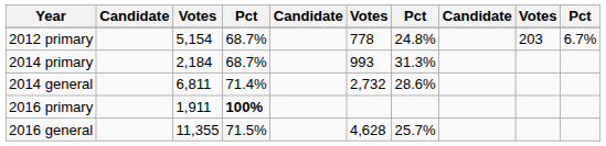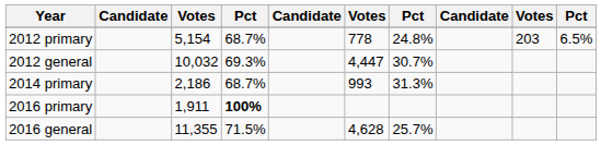 <table class="wikitable" style="margin:0.5em ; font-size:95%">
 <tr>
 <th>Year</th>
 <th>Candidate</th>
 <th>Votes</th>
 <th>Pct</th>
 <th>Candidate</th>
 <th>Votes</th>
 <th>Pct</th>
 <th>Candidate</th>
 <th>Votes</th>
 <th>Pct</th>
 </tr>
 <tr>
 </tr>
 <tr>
 <td>2012 primary</td>
 <td></td>
 <td>5,154</td>
 <td>68.7%</td>
 <td></td>
 <td>778</td>
 <td>24.8%</td>
 <td></td>
 <td>203</td>
-<td>6.7%</td>
+<td>6.5%</td>
 </tr>
 <tr>
-<td>2014 primary</td>
+<td>2012 general</td>
 <td></td>
-<td>2,184</td>
-<td>68.7%</td>
+<td>10,032</td>
+<td>69.3%</td>
 <td></td>
-<td>993</td>
-<td>31.3%</td>
+<td>4,447</td>
+<td>30.7%</td>
 <td></td>
 <td></td>
 <td></td>
 </tr>
 <tr>
-<td>2014 general</td>
+<td>2014 primary</td>
 <td></td>
-<td>6,811</td>
-<td>71.4%</td>
+<td>2,186</td>
+<td>68.7%</td>
 <td></td>
-<td>2,732</td>
-<td>28.6%</td>
+<td>993</td>
+<td>31.3%</td>
 <td></td>
 <td></td>
 <td></td>
 </tr>
 <tr>
 <td>2016 primary</td>
 <td></td>
 <td>1,911</td>
 <td><strong>100%</strong></td>
 <td></td>
 <td></td>
 <td></td>
 <td></td>
 <td></td>
 <td></td>
 </tr>
 <tr>
 <td>2016 general</td>
 <td></td>
 <td>11,355</td>
 <td>71.5%</td>
 <td></td>
 <td>4,628</td>
 <td>25.7%</td>
 <td></td>
 <td></td>
 <td></td>
 </tr>
 </table>
